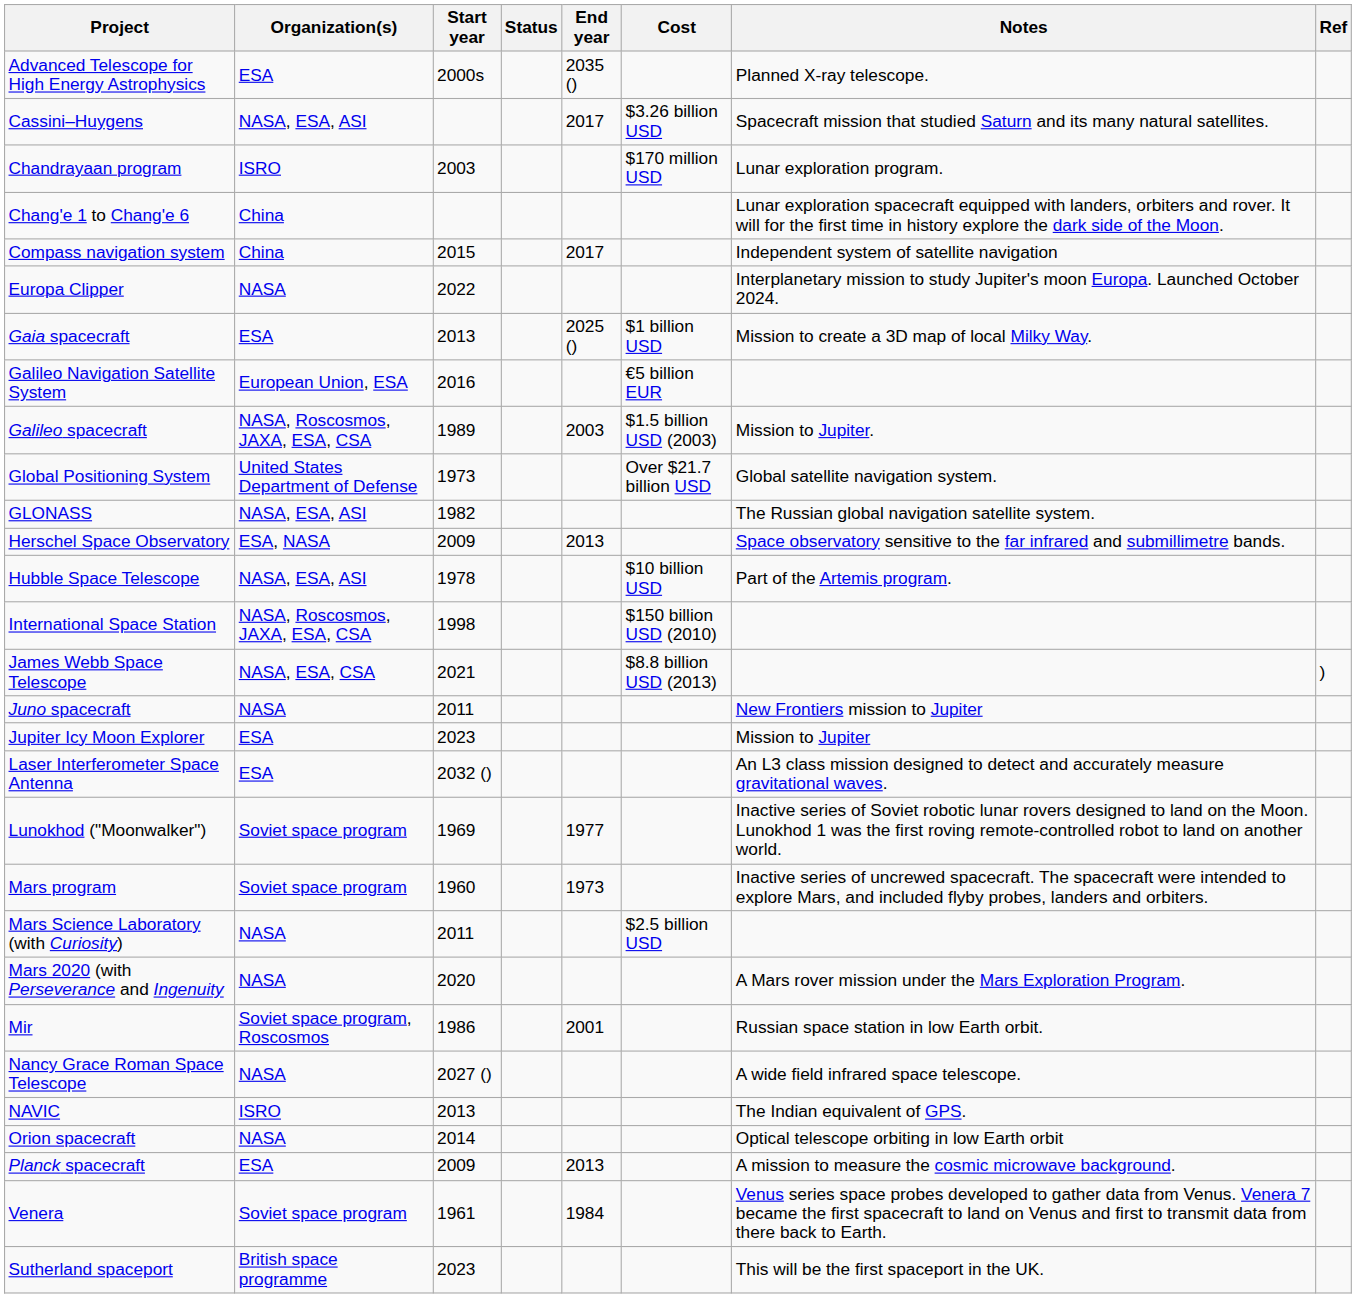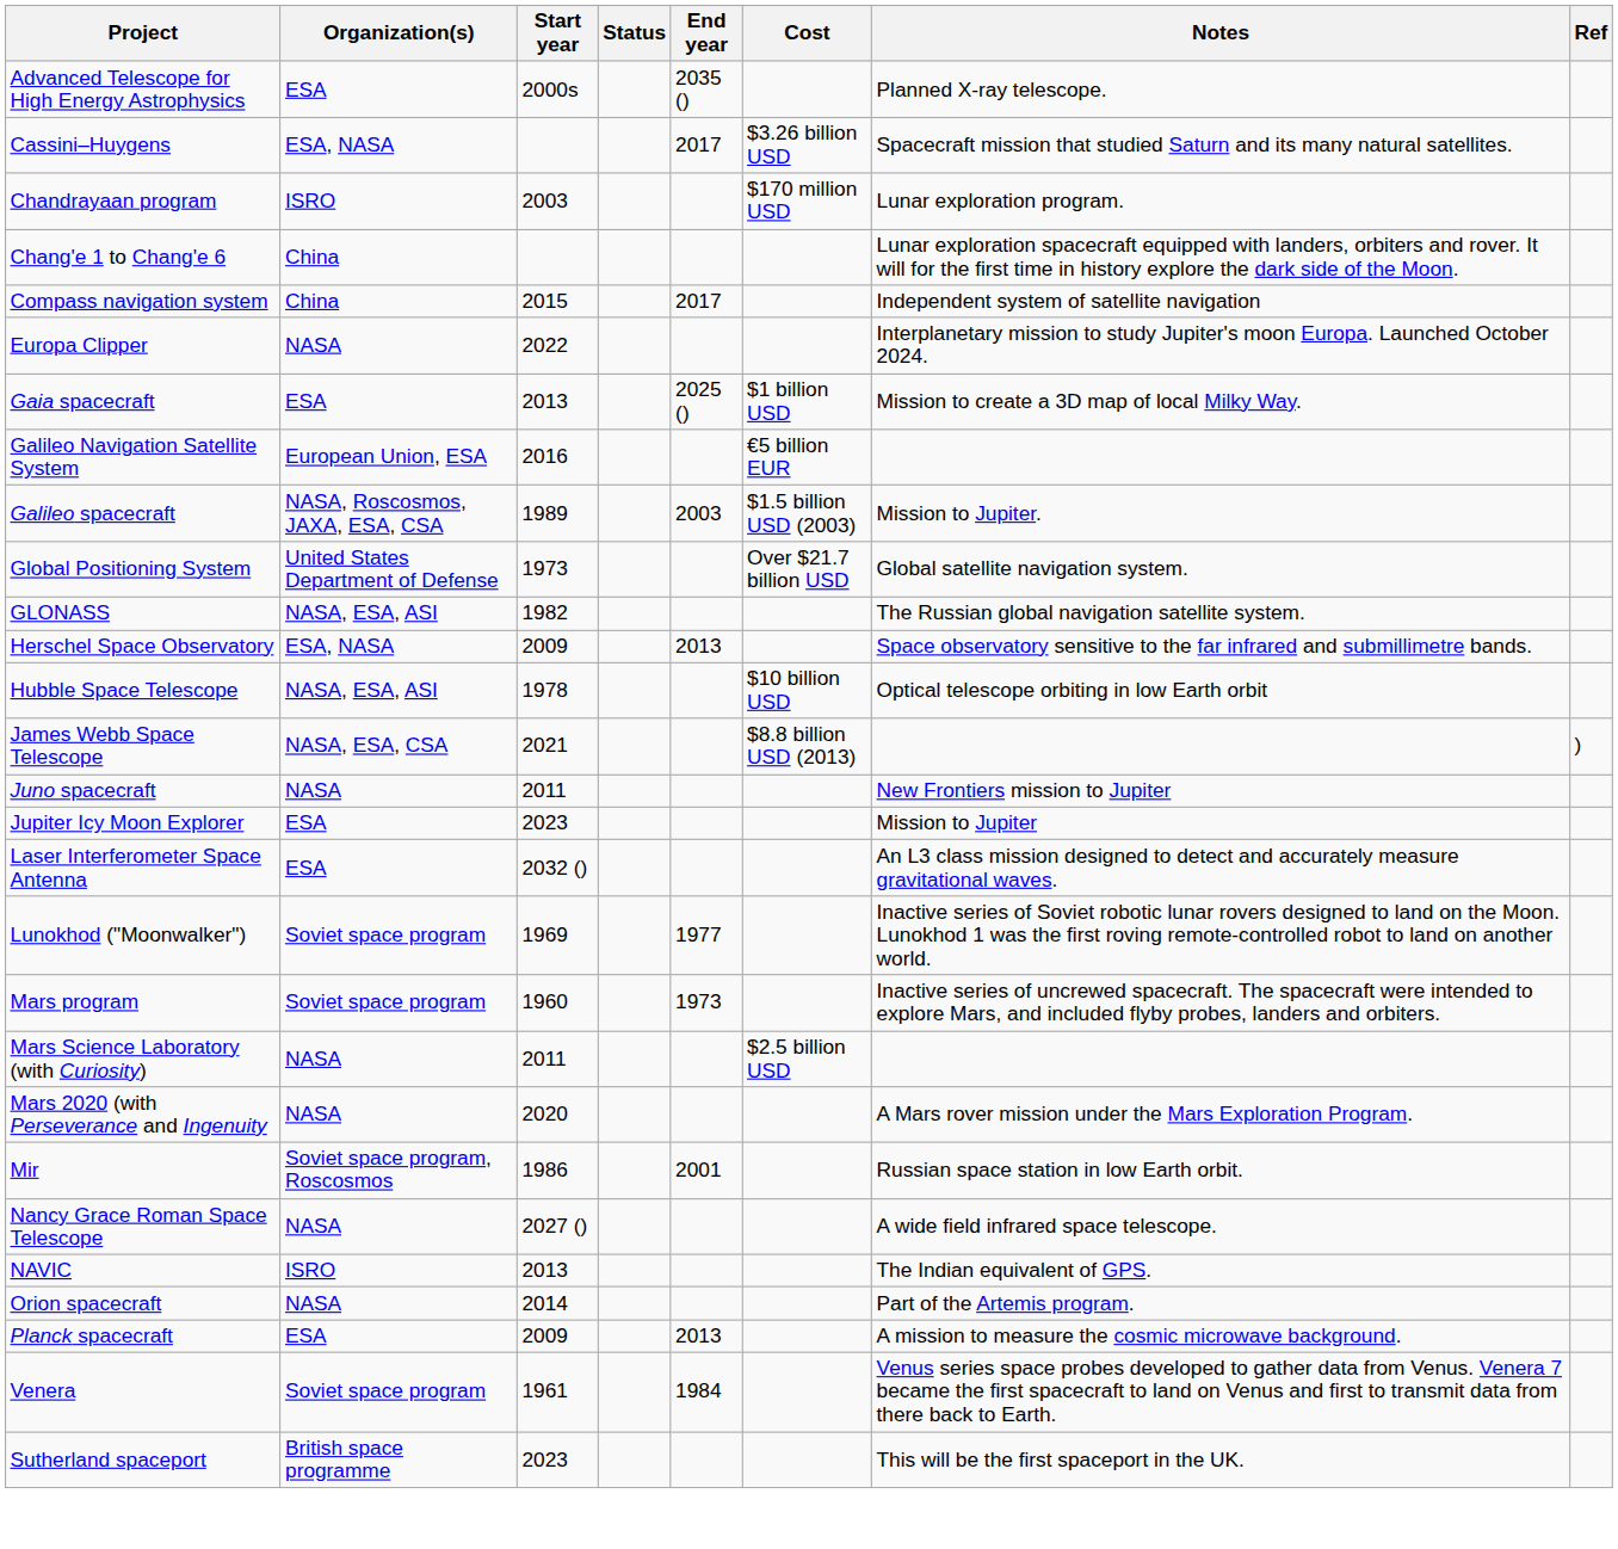 <table class="wikitable sortable">
 <tr>
 <th>Project</th>
 <th>Organization(s)</th>
 <th>Start year</th>
 <th>Status</th>
 <th>End year</th>
 <th>Cost</th>
 <th class="unsortable">Notes</th>
 <th class="unsortable">Ref</th>
 </tr>
 <tr>
 <td><a href='#'>Advanced Telescope for High Energy Astrophysics</a></td>
 <td><a href='#'>ESA</a></td>
 <td>2000s</td>
 <td></td>
 <td>2035 ()</td>
 <td></td>
 <td>Planned X-ray telescope.</td>
 <td></td>
 </tr>
 <tr>
 <td><a href='#'>Cassini–Huygens</a></td>
-<td><a href='#'>NASA</a>, <a href='#'>ESA</a>, <a href='#'>ASI</a></td>
+<td><a href='#'>ESA</a>, <a href='#'>NASA</a></td>
 <td></td>
 <td></td>
 <td>2017</td>
 <td>$3.26 billion <a href='#'>USD</a></td>
 <td>Spacecraft mission that studied <a href='#'>Saturn</a> and its many natural satellites.</td>
 <td></td>
 </tr>
 <tr>
 <td><a href='#'>Chandrayaan program</a></td>
 <td><a href='#'>ISRO</a></td>
 <td>2003</td>
 <td></td>
 <td></td>
 <td>$170 million <a href='#'>USD</a></td>
 <td>Lunar exploration program.</td>
 <td></td>
 </tr>
 <tr>
 <td><a href='#'>Chang'e 1</a> to <a href='#'>Chang'e 6</a></td>
 <td><a href='#'>China</a></td>
 <td></td>
 <td></td>
 <td></td>
 <td></td>
 <td>Lunar exploration spacecraft equipped with landers, orbiters and rover. It will for the first time in history explore the <a href='#'>dark side of the Moon</a>.</td>
 <td></td>
 </tr>
 <tr>
 <td><a href='#'>Compass navigation system</a></td>
 <td><a href='#'>China</a></td>
 <td> 2015</td>
 <td></td>
 <td> 2017</td>
 <td></td>
 <td>Independent system of satellite navigation</td>
 <td></td>
 </tr>
 <tr>
 <td><a href='#'>Europa Clipper</a></td>
 <td><a href='#'>NASA</a></td>
 <td>2022</td>
 <td></td>
 <td></td>
 <td></td>
 <td>Interplanetary mission to study Jupiter's moon <a href='#'>Europa</a>. Launched October 2024.</td>
 <td></td>
 </tr>
 <tr>
 <td><a href='#'><em>Gaia</em> spacecraft</a></td>
 <td><a href='#'>ESA</a></td>
 <td>2013</td>
 <td></td>
 <td>2025 ()</td>
 <td>$1 billion <a href='#'>USD</a></td>
 <td>Mission to create a 3D map of local <a href='#'>Milky Way</a>.</td>
 <td></td>
 </tr>
 <tr>
 <td><a href='#'>Galileo Navigation Satellite System</a></td>
 <td><a href='#'>European Union</a>, <a href='#'>ESA</a></td>
 <td>2016</td>
 <td></td>
 <td></td>
 <td>€5 billion <a href='#'>EUR</a></td>
 <td></td>
 <td></td>
 </tr>
 <tr>
 <td><a href='#'><em>Galileo</em> spacecraft</a></td>
 <td><a href='#'>NASA</a>, <a href='#'>Roscosmos</a>, <a href='#'>JAXA</a>, <a href='#'>ESA</a>, <a href='#'>CSA</a></td>
 <td>1989</td>
 <td></td>
 <td>2003</td>
 <td>$1.5 billion <a href='#'>USD</a> (2003)</td>
 <td>Mission to <a href='#'>Jupiter</a>.</td>
 <td></td>
 </tr>
 <tr>
 <td><a href='#'>Global Positioning System</a></td>
 <td><a href='#'>United States Department of Defense</a></td>
 <td>1973</td>
 <td></td>
 <td></td>
 <td>Over $21.7 billion <a href='#'>USD</a></td>
 <td>Global satellite navigation system.</td>
 <td></td>
 </tr>
 <tr>
 <td><a href='#'>GLONASS</a></td>
 <td><a href='#'>NASA</a>, <a href='#'>ESA</a>, <a href='#'>ASI</a></td>
 <td>1982</td>
 <td></td>
 <td></td>
 <td></td>
 <td>The Russian global navigation satellite system.</td>
 <td></td>
 </tr>
 <tr>
 <td><a href='#'>Herschel Space Observatory</a></td>
 <td><a href='#'>ESA</a>, <a href='#'>NASA</a></td>
 <td>2009</td>
 <td></td>
 <td>2013</td>
 <td></td>
 <td><a href='#'>Space observatory</a> sensitive to the <a href='#'>far infrared</a> and <a href='#'>submillimetre</a> bands.</td>
 <td></td>
 </tr>
 <tr>
 <td><a href='#'>Hubble Space Telescope</a></td>
 <td><a href='#'>NASA</a>, <a href='#'>ESA</a>, <a href='#'>ASI</a></td>
 <td>1978</td>
 <td></td>
 <td></td>
 <td>$10 billion <a href='#'>USD</a></td>
-<td>Part of the <a href='#'>Artemis program</a>.</td>
-<td></td>
-</tr>
-<tr>
-<td><a href='#'>International Space Station</a></td>
-<td><a href='#'>NASA</a>, <a href='#'>Roscosmos</a>, <a href='#'>JAXA</a>, <a href='#'>ESA</a>, <a href='#'>CSA</a></td>
-<td>1998</td>
-<td></td>
-<td></td>
-<td>$150 billion <a href='#'>USD</a> (2010)</td>
-<td></td>
+<td>Optical telescope orbiting in low Earth orbit</td>
 <td></td>
 </tr>
 <tr>
 <td><a href='#'>James Webb Space Telescope</a></td>
 <td><a href='#'>NASA</a>, <a href='#'>ESA</a>, <a href='#'>CSA</a></td>
 <td>2021</td>
 <td></td>
 <td></td>
 <td>$8.8 billion <a href='#'>USD</a> (2013)</td>
 <td></td>
 <td>)</td>
 </tr>
 <tr>
 <td><a href='#'><em>Juno</em> spacecraft</a></td>
 <td><a href='#'>NASA</a></td>
 <td>2011</td>
 <td></td>
 <td></td>
 <td></td>
 <td><a href='#'>New Frontiers</a> mission to <a href='#'>Jupiter</a></td>
 <td></td>
 </tr>
 <tr>
 <td><a href='#'>Jupiter Icy Moon Explorer</a></td>
 <td><a href='#'>ESA</a></td>
 <td>2023</td>
 <td></td>
 <td></td>
 <td></td>
 <td>Mission to <a href='#'>Jupiter</a></td>
 <td></td>
 </tr>
 <tr>
 <td><a href='#'>Laser Interferometer Space Antenna</a></td>
 <td><a href='#'>ESA</a></td>
 <td>2032 ()</td>
 <td></td>
 <td></td>
 <td></td>
 <td>An L3 class mission designed to detect and accurately measure <a href='#'>gravitational waves</a>.</td>
 <td></td>
 </tr>
 <tr>
 <td><a href='#'>Lunokhod</a> ("Moonwalker")</td>
 <td><a href='#'>Soviet space program</a></td>
 <td>1969</td>
 <td></td>
 <td>1977</td>
 <td></td>
 <td>Inactive series of Soviet robotic lunar rovers designed to land on the Moon. Lunokhod 1 was the first roving remote-controlled robot to land on another world.</td>
 <td></td>
 </tr>
 <tr>
 <td><a href='#'>Mars program</a></td>
 <td><a href='#'>Soviet space program</a></td>
 <td>1960</td>
 <td></td>
 <td>1973</td>
 <td></td>
 <td>Inactive series of uncrewed spacecraft. The spacecraft were intended to explore Mars, and included flyby probes, landers and orbiters.</td>
 <td></td>
 </tr>
 <tr>
 <td><a href='#'>Mars Science Laboratory</a> (with <a href='#'><em>Curiosity</em></a>)</td>
 <td><a href='#'>NASA</a></td>
 <td>2011</td>
 <td></td>
 <td></td>
 <td>$2.5 billion <a href='#'>USD</a></td>
 <td></td>
 <td></td>
 </tr>
 <tr>
 <td><a href='#'>Mars 2020</a> (with <em><a href='#'>Perseverance</a></em> and <em><a href='#'>Ingenuity</a></em></td>
 <td><a href='#'>NASA</a></td>
 <td>2020</td>
 <td></td>
 <td></td>
 <td></td>
 <td>A Mars rover mission under the <a href='#'>Mars Exploration Program</a>.</td>
 <td></td>
 </tr>
 <tr>
 <td><a href='#'>Mir</a></td>
 <td><a href='#'>Soviet space program</a>, <a href='#'>Roscosmos</a></td>
 <td>1986</td>
 <td></td>
 <td>2001</td>
 <td></td>
 <td>Russian space station in low Earth orbit.</td>
 <td></td>
 </tr>
 <tr>
 <td><a href='#'>Nancy Grace Roman Space Telescope</a></td>
 <td><a href='#'>NASA</a></td>
 <td>2027 ()</td>
 <td></td>
 <td></td>
 <td></td>
 <td>A wide field infrared space telescope.</td>
 <td></td>
 </tr>
 <tr>
 <td><a href='#'>NAVIC</a></td>
 <td><a href='#'>ISRO</a></td>
 <td>2013</td>
 <td></td>
 <td></td>
 <td></td>
 <td>The Indian equivalent of <a href='#'>GPS</a>.</td>
 <td></td>
 </tr>
 <tr>
 <td><a href='#'>Orion spacecraft</a></td>
 <td><a href='#'>NASA</a></td>
 <td>2014</td>
 <td></td>
 <td></td>
 <td></td>
-<td>Optical telescope orbiting in low Earth orbit</td>
+<td>Part of the <a href='#'>Artemis program</a>.</td>
 <td></td>
 </tr>
 <tr>
 <td><a href='#'><em>Planck</em> spacecraft</a></td>
 <td><a href='#'>ESA</a></td>
 <td>2009</td>
 <td></td>
 <td>2013</td>
 <td></td>
 <td>A mission to measure the <a href='#'>cosmic microwave background</a>.</td>
 <td></td>
 </tr>
 <tr>
 <td><a href='#'>Venera</a></td>
 <td><a href='#'>Soviet space program</a></td>
 <td>1961</td>
 <td></td>
 <td>1984</td>
 <td></td>
 <td><a href='#'>Venus</a> series space probes developed to gather data from Venus. <a href='#'>Venera 7</a> became the first spacecraft to land on Venus and first to transmit data from there back to Earth.</td>
 <td></td>
 </tr>
 <tr>
 <td><a href='#'>Sutherland spaceport</a></td>
 <td><a href='#'>British space programme</a></td>
 <td>2023</td>
 <td></td>
 <td></td>
 <td></td>
 <td>This will be the first spaceport in the UK.</td>
 <td></td>
 </tr>
 </table>
